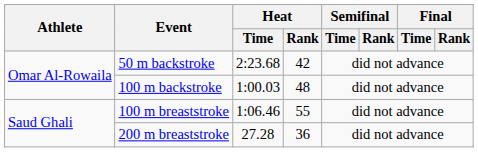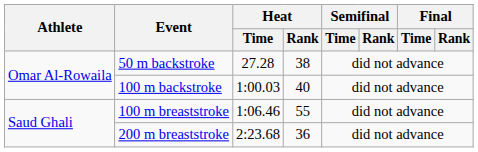 <table class="wikitable" style="text-align:center; font-size:90%">
 <tr>
 <th rowspan="2">Athlete</th>
 <th rowspan="2">Event</th>
 <th colspan="2">Heat</th>
 <th colspan="2">Semifinal</th>
 <th colspan="2">Final</th>
 </tr>
 <tr style="font-size:95%">
 <th>Time</th>
 <th>Rank</th>
 <th>Time</th>
 <th>Rank</th>
 <th>Time</th>
 <th>Rank</th>
 </tr>
 <tr>
 <td align=left rowspan=2><a href='#'>Omar Al-Rowaila</a></td>
 <td align=left><a href='#'>50 m backstroke</a></td>
-<td>2:23.68</td>
-<td>42</td>
+<td>27.28</td>
+<td>38</td>
 <td colspan=4>did not advance</td>
 </tr>
 <tr>
 <td align=left><a href='#'>100 m backstroke</a></td>
 <td>1:00.03</td>
-<td>48</td>
+<td>40</td>
 <td colspan=4>did not advance</td>
 </tr>
 <tr>
 <td align=left rowspan=2><a href='#'>Saud Ghali</a></td>
 <td align=left><a href='#'>100 m breaststroke</a></td>
 <td>1:06.46</td>
 <td>55</td>
 <td colspan=4>did not advance</td>
 </tr>
 <tr>
 <td align=left><a href='#'>200 m breaststroke</a></td>
-<td>27.28</td>
+<td>2:23.68</td>
 <td>36</td>
 <td colspan=4>did not advance</td>
 </tr>
 </table>
